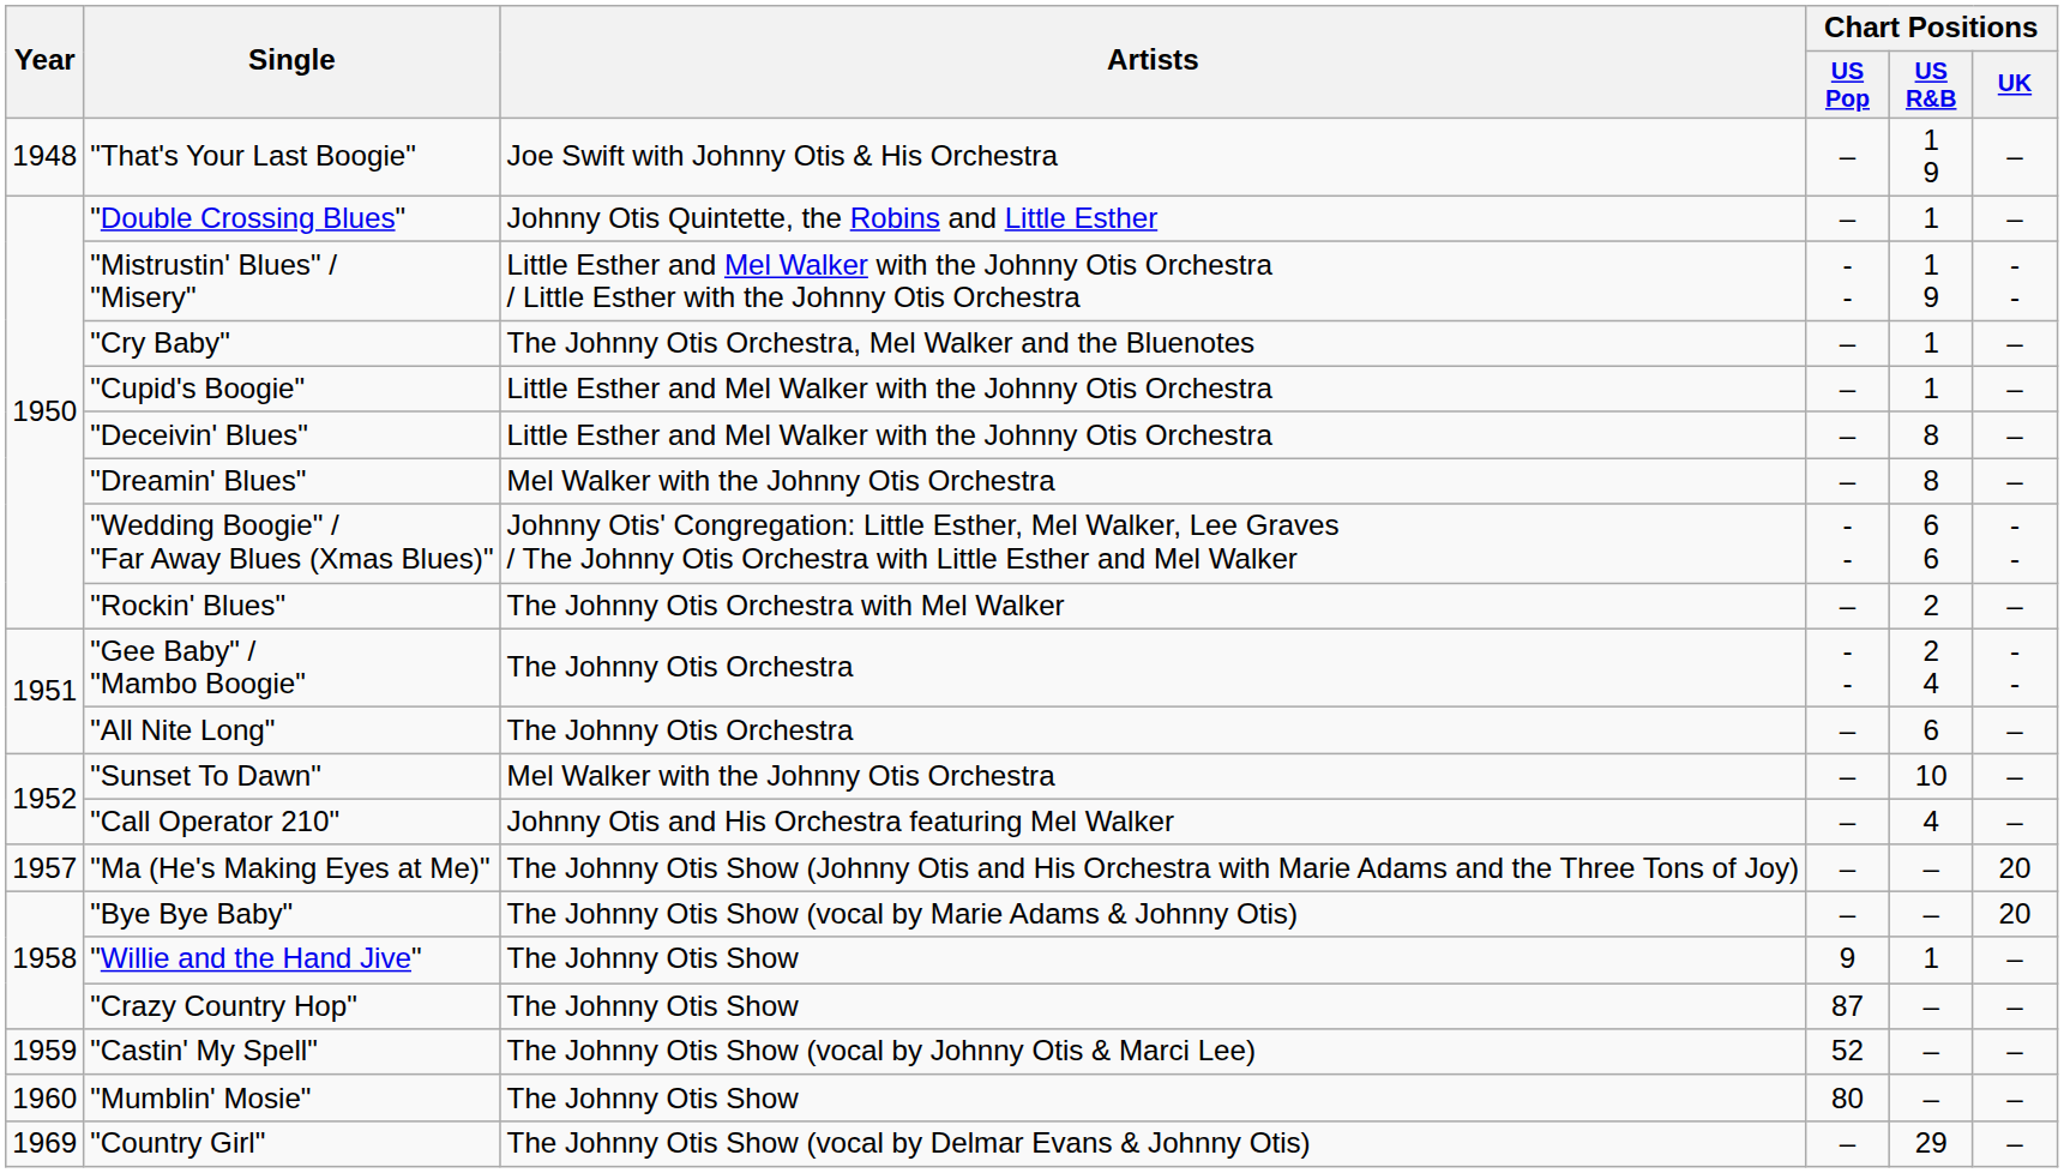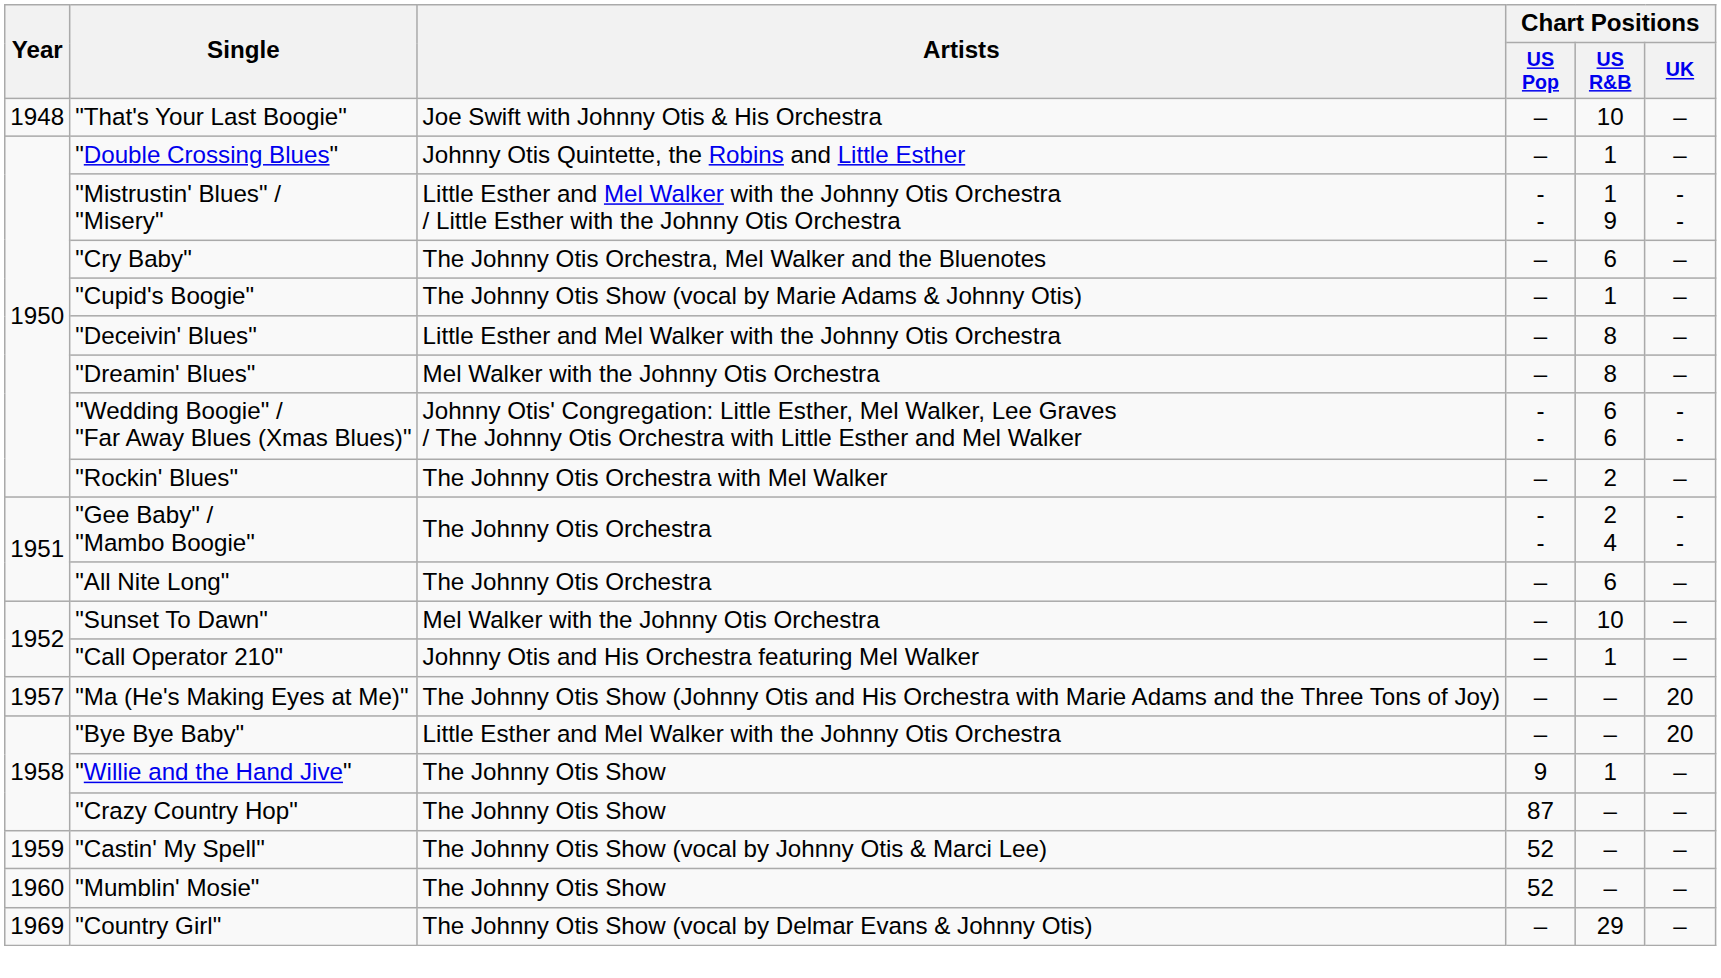 <table class="wikitable" style="text-align:center;">
 <tr>
 <th rowspan="2">Year</th>
 <th rowspan="2">Single</th>
 <th rowspan="2">Artists</th>
 <th colspan="3">Chart Positions</th>
 </tr>
 <tr style="font-size:small;">
 <th style="width:40px;"><a href='#'>US Pop</a></th>
 <th style="width:40px;"><a href='#'>US<br>R&B</a></th>
 <th style="width:40px;"><a href='#'>UK</a></th>
 </tr>
 <tr>
 <td>1948</td>
 <td style="text-align:left;">"That's Your Last Boogie"</td>
 <td style="text-align:left;">Joe Swift with Johnny Otis & His Orchestra</td>
 <td>–</td>
-<td>1<br>9</td>
+<td>10</td>
 <td>–</td>
 </tr>
 <tr>
 <td rowspan="8">1950</td>
 <td style="text-align:left;">"<a href='#'>Double Crossing Blues</a>"</td>
 <td style="text-align:left;">Johnny Otis Quintette, the <a href='#'>Robins</a> and <a href='#'>Little Esther</a></td>
 <td>–</td>
 <td>1</td>
 <td>–</td>
 </tr>
 <tr>
 <td style="text-align:left;">"Mistrustin' Blues" /<br>"Misery"</td>
 <td style="text-align:left;">Little Esther and <a href='#'>Mel Walker</a> with the Johnny Otis Orchestra<br> / Little Esther with the Johnny Otis Orchestra</td>
 <td>-<br>-</td>
 <td>1<br>9</td>
 <td>-<br>-</td>
 </tr>
 <tr>
 <td style="text-align:left;">"Cry Baby"</td>
 <td style="text-align:left;">The Johnny Otis Orchestra, Mel Walker and the Bluenotes</td>
 <td>–</td>
-<td>1</td>
+<td>6</td>
 <td>–</td>
 </tr>
 <tr>
 <td style="text-align:left;">"Cupid's Boogie"</td>
-<td style="text-align:left;">Little Esther and Mel Walker with the Johnny Otis Orchestra</td>
+<td style="text-align:left;">The Johnny Otis Show (vocal by Marie Adams & Johnny Otis)</td>
 <td>–</td>
 <td>1</td>
 <td>–</td>
 </tr>
 <tr>
 <td style="text-align:left;">"Deceivin' Blues"</td>
 <td style="text-align:left;">Little Esther and Mel Walker with the Johnny Otis Orchestra</td>
 <td>–</td>
 <td>8</td>
 <td>–</td>
 </tr>
 <tr>
 <td style="text-align:left;">"Dreamin' Blues"</td>
 <td style="text-align:left;">Mel Walker with the Johnny Otis Orchestra</td>
 <td>–</td>
 <td>8</td>
 <td>–</td>
 </tr>
 <tr>
 <td style="text-align:left;">"Wedding Boogie" /<br>"Far Away Blues (Xmas Blues)"</td>
 <td style="text-align:left;">Johnny Otis' Congregation: Little Esther, Mel Walker, Lee Graves<br> / The Johnny Otis Orchestra with Little Esther and Mel Walker</td>
 <td>-<br>-</td>
 <td>6<br>6</td>
 <td>-<br>-</td>
 </tr>
 <tr>
 <td style="text-align:left;">"Rockin' Blues"</td>
 <td style="text-align:left;">The Johnny Otis Orchestra with Mel Walker</td>
 <td>–</td>
 <td>2</td>
 <td>–</td>
 </tr>
 <tr>
 <td rowspan="2">1951</td>
 <td style="text-align:left;">"Gee Baby" /<br>"Mambo Boogie"</td>
 <td style="text-align:left;">The Johnny Otis Orchestra</td>
 <td>-<br>-</td>
 <td>2<br>4</td>
 <td>-<br>-</td>
 </tr>
 <tr>
 <td style="text-align:left;">"All Nite Long"</td>
 <td style="text-align:left;">The Johnny Otis Orchestra</td>
 <td>–</td>
 <td>6</td>
 <td>–</td>
 </tr>
 <tr>
 <td rowspan="2">1952</td>
 <td style="text-align:left;">"Sunset To Dawn"</td>
 <td style="text-align:left;">Mel Walker with the Johnny Otis Orchestra</td>
 <td>–</td>
 <td>10</td>
 <td>–</td>
 </tr>
 <tr>
 <td style="text-align:left;">"Call Operator 210"</td>
 <td style="text-align:left;">Johnny Otis and His Orchestra featuring Mel Walker</td>
 <td>–</td>
-<td>4</td>
+<td>1</td>
 <td>–</td>
 </tr>
 <tr>
 <td>1957</td>
 <td style="text-align:left;">"Ma (He's Making Eyes at Me)"</td>
 <td style="text-align:left;">The Johnny Otis Show (Johnny Otis and His Orchestra with Marie Adams and the Three Tons of Joy)</td>
 <td>–</td>
 <td>–</td>
 <td>20</td>
 </tr>
 <tr>
 <td rowspan="3">1958</td>
 <td style="text-align:left;">"Bye Bye Baby"</td>
-<td style="text-align:left;">The Johnny Otis Show (vocal by Marie Adams & Johnny Otis)</td>
+<td style="text-align:left;">Little Esther and Mel Walker with the Johnny Otis Orchestra</td>
 <td>–</td>
 <td>–</td>
 <td>20</td>
 </tr>
 <tr>
 <td style="text-align:left;">"<a href='#'>Willie and the Hand Jive</a>"</td>
 <td style="text-align:left;">The Johnny Otis Show</td>
 <td>9</td>
 <td>1</td>
 <td>–</td>
 </tr>
 <tr>
 <td style="text-align:left;">"Crazy Country Hop"</td>
 <td style="text-align:left;">The Johnny Otis Show</td>
 <td>87</td>
 <td>–</td>
 <td>–</td>
 </tr>
 <tr>
 <td>1959</td>
 <td style="text-align:left;">"Castin' My Spell"</td>
 <td style="text-align:left;">The Johnny Otis Show (vocal by Johnny Otis & Marci Lee)</td>
 <td>52</td>
 <td>–</td>
 <td>–</td>
 </tr>
 <tr>
 <td>1960</td>
 <td style="text-align:left;">"Mumblin' Mosie"</td>
 <td style="text-align:left;">The Johnny Otis Show</td>
-<td>80</td>
+<td>52</td>
 <td>–</td>
 <td>–</td>
 </tr>
 <tr>
 <td>1969</td>
 <td style="text-align:left;">"Country Girl"</td>
 <td style="text-align:left;">The Johnny Otis Show (vocal by Delmar Evans & Johnny Otis)</td>
 <td>–</td>
 <td>29</td>
 <td>–</td>
 </tr>
 </table>
